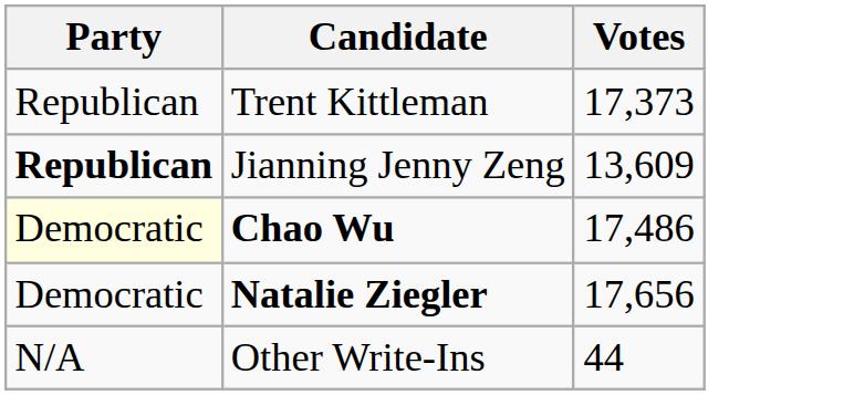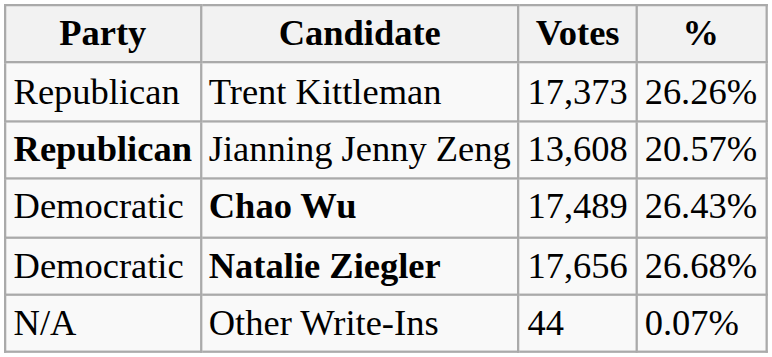 <table class="wikitable">
 <tr>
 <th>Party</th>
 <th>Candidate</th>
 <th>Votes</th>
+<th>%</th>
 </tr>
 <tr>
 <td>Republican</td>
 <td>Trent Kittleman</td>
 <td>17,373</td>
+<td>26.26%</td>
 </tr>
 <tr>
 <td><strong>Republican</strong></td>
 <td>Jianning Jenny Zeng</td>
-<td>13,609</td>
+<td>13,608</td>
+<td>20.57%</td>
 </tr>
 <tr>
-<td style="background: lightyellow;">Democratic</td>
+<td>Democratic</td>
 <td><strong>Chao Wu</strong></td>
-<td>17,486</td>
+<td>17,489</td>
+<td>26.43%</td>
 </tr>
 <tr>
 <td>Democratic</td>
 <td><strong>Natalie Ziegler</strong></td>
 <td>17,656</td>
+<td>26.68%</td>
 </tr>
 <tr>
 <td>N/A</td>
 <td>Other Write-Ins</td>
 <td>44</td>
+<td>0.07%</td>
 </tr>
 </table>
